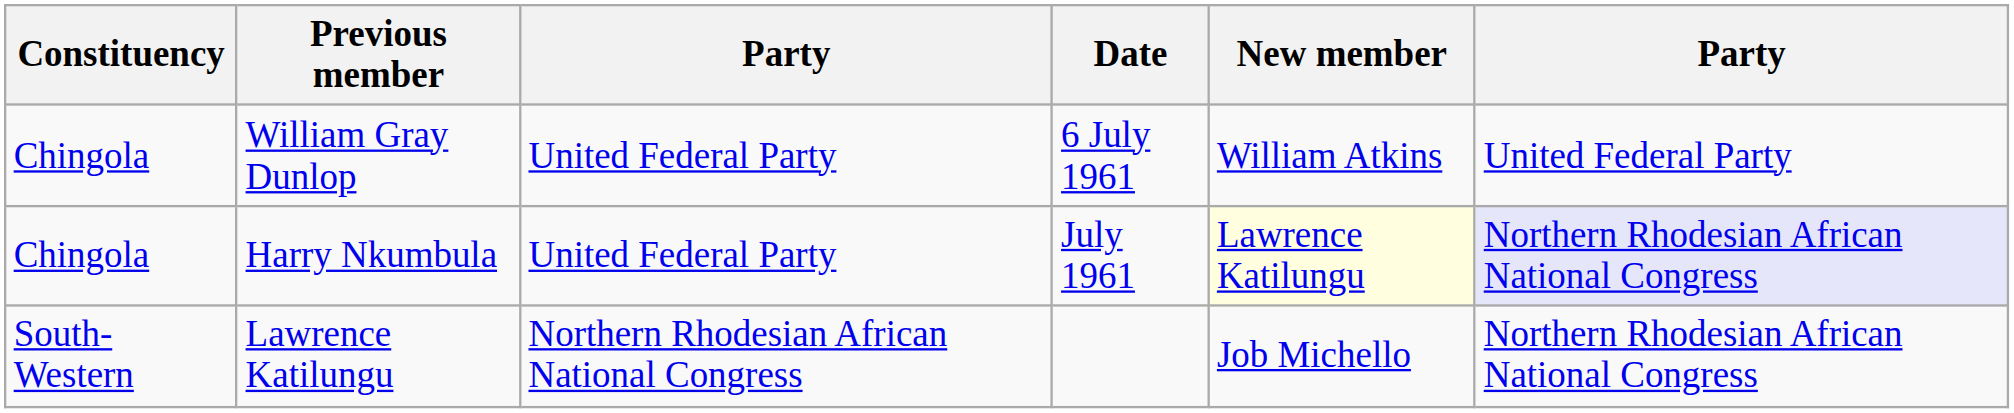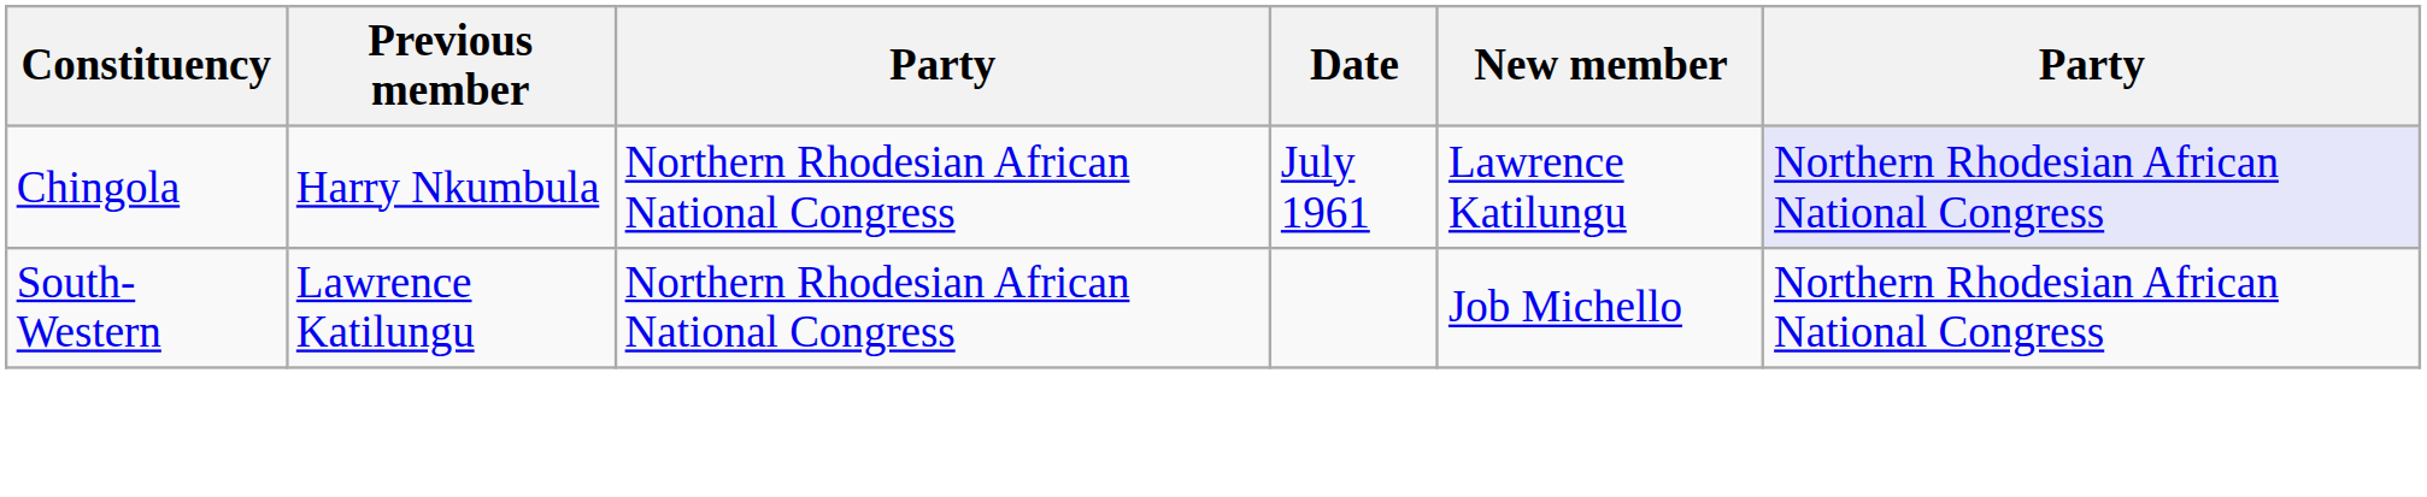 <table class="wikitable sortable">
 <tr>
 <th>Constituency</th>
 <th>Previous member</th>
 <th>Party</th>
 <th>Date</th>
 <th>New member</th>
 <th>Party</th>
 </tr>
 <tr>
 <td><a href='#'>Chingola</a></td>
-<td><a href='#'>William Gray Dunlop</a></td>
-<td><a href='#'>United Federal Party</a></td>
-<td><a href='#'>6 July 1961</a></td>
-<td><a href='#'>William Atkins</a></td>
-<td><a href='#'>United Federal Party</a></td>
-</tr>
-<tr>
-<td><a href='#'>Chingola</a></td>
 <td><a href='#'>Harry Nkumbula</a></td>
-<td><a href='#'>United Federal Party</a></td>
+<td><a href='#'>Northern Rhodesian African National Congress</a></td>
 <td><a href='#'>July 1961</a></td>
-<td style="background: lightyellow;"><a href='#'>Lawrence Katilungu</a></td>
+<td><a href='#'>Lawrence Katilungu</a></td>
 <td style="background: lavender;"><a href='#'>Northern Rhodesian African National Congress</a></td>
 </tr>
 <tr>
 <td><a href='#'>South-Western</a></td>
 <td><a href='#'>Lawrence Katilungu</a></td>
 <td><a href='#'>Northern Rhodesian African National Congress</a></td>
 <td></td>
 <td><a href='#'>Job Michello</a></td>
 <td><a href='#'>Northern Rhodesian African National Congress</a></td>
 </tr>
 </table>
